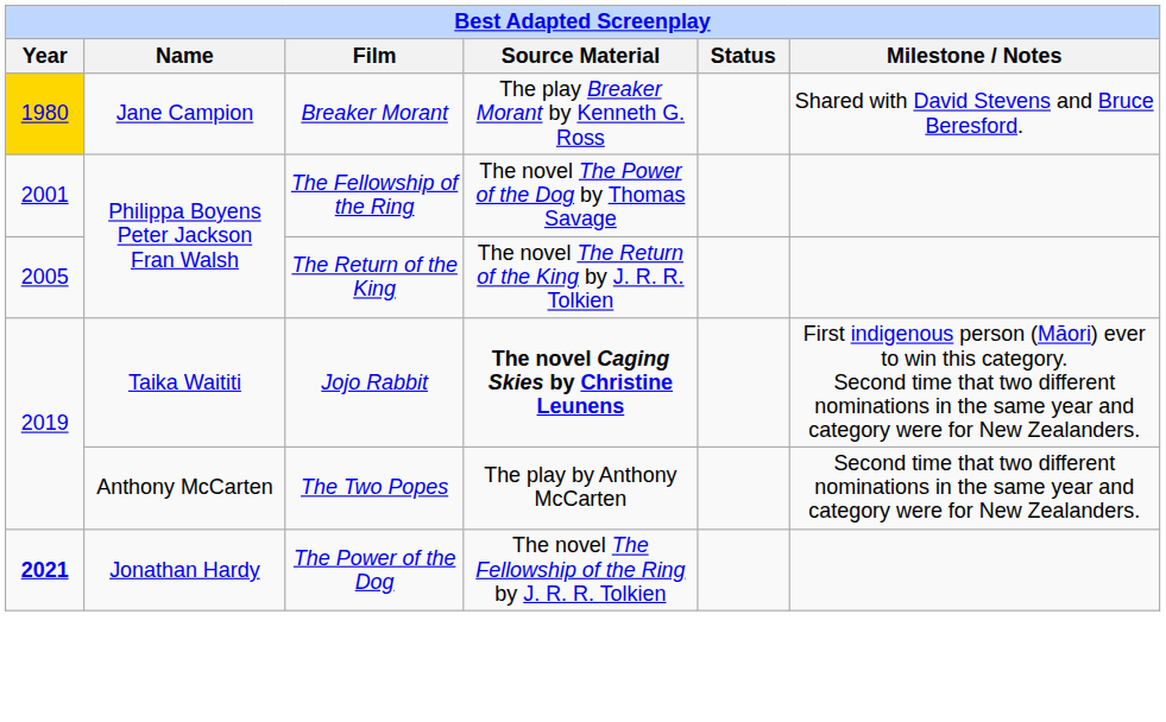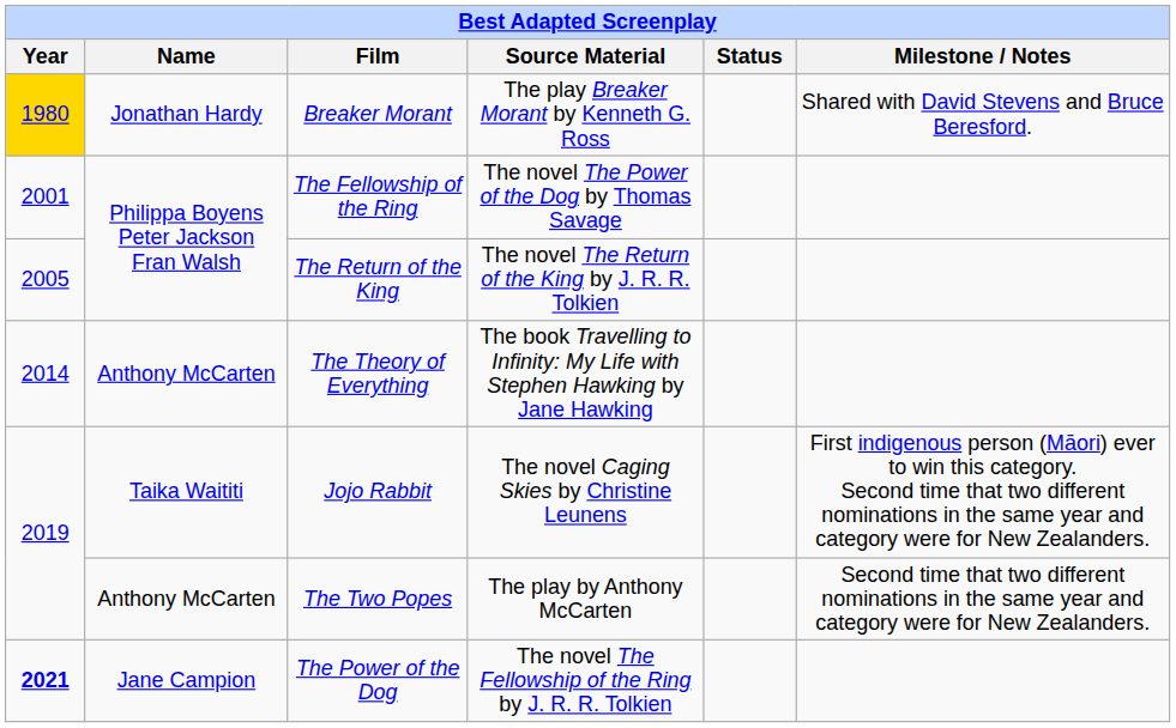 <table class="wikitable" style="text-align: center">
 <tr ---- bgcolor="#bfd7ff">
 <td colspan=6 align=center><strong><a href='#'>Best Adapted Screenplay</a></strong></td>
 </tr>
 <tr ---- bgcolor="#ebf5ff">
 <th width="075">Year</th>
 <th width="250">Name</th>
 <th width="200">Film</th>
 <th width="300">Source Material</th>
 <th width="080">Status</th>
 <th width="535">Milestone / Notes</th>
 </tr>
 <tr>
 <td style="background: gold;"><a href='#'>1980</a></td>
-<td><a href='#'>Jane Campion</a></td>
+<td><a href='#'>Jonathan Hardy</a></td>
 <td><em><a href='#'>Breaker Morant</a></em></td>
 <td>The play <em><a href='#'>Breaker Morant</a></em> by <a href='#'>Kenneth G. Ross</a></td>
 <td></td>
 <td>Shared with <a href='#'>David Stevens</a> and <a href='#'>Bruce Beresford</a>.</td>
 </tr>
 <tr>
 <td><a href='#'>2001</a></td>
 <td rowspan=2><a href='#'>Philippa Boyens</a><br><a href='#'>Peter Jackson</a><br><a href='#'>Fran Walsh</a></td>
 <td><em><a href='#'>The Fellowship of the Ring</a></em></td>
 <td>The novel <em><a href='#'>The Power of the Dog</a></em> by <a href='#'>Thomas Savage</a></td>
 <td></td>
 <td></td>
 </tr>
 <tr>
 <td><a href='#'>2005</a></td>
 <td><em><a href='#'>The Return of the King</a></em></td>
 <td>The novel <em><a href='#'>The Return of the King</a></em> by <a href='#'>J. R. R. Tolkien</a></td>
 <td></td>
 <td></td>
 </tr>
 <tr>
+<td><a href='#'>2014</a></td>
+<td><a href='#'>Anthony McCarten</a></td>
+<td><em><a href='#'>The Theory of Everything</a></em></td>
+<td>The book <em>Travelling to Infinity: My Life with Stephen Hawking</em> by <a href='#'>Jane Hawking</a></td>
+<td></td>
+<td></td>
+</tr>
+<tr>
 <td rowspan=2><a href='#'>2019</a></td>
 <td><a href='#'>Taika Waititi</a></td>
 <td><em><a href='#'>Jojo Rabbit</a></em></td>
-<td><strong>The novel <em>Caging Skies</em> by <a href='#'>Christine Leunens</a></strong></td>
+<td>The novel <em>Caging Skies</em> by <a href='#'>Christine Leunens</a></td>
 <td></td>
 <td>First <a href='#'>indigenous</a> person (<a href='#'>Māori</a>) ever to win this category.<br>Second time that two different nominations in the same year and category were for New Zealanders.</td>
 </tr>
 <tr>
 <td>Anthony McCarten</td>
 <td><em><a href='#'>The Two Popes</a></em></td>
 <td>The play by Anthony McCarten</td>
 <td></td>
 <td>Second time that two different nominations in the same year and category were for New Zealanders.</td>
 </tr>
 <tr>
 <td><strong><a href='#'>2021</a></strong></td>
-<td><a href='#'>Jonathan Hardy</a></td>
+<td><a href='#'>Jane Campion</a></td>
 <td><em><a href='#'>The Power of the Dog</a></em></td>
 <td>The novel <em><a href='#'>The Fellowship of the Ring</a></em> by <a href='#'>J. R. R. Tolkien</a></td>
 <td></td>
 <td></td>
 </tr>
 </table>
